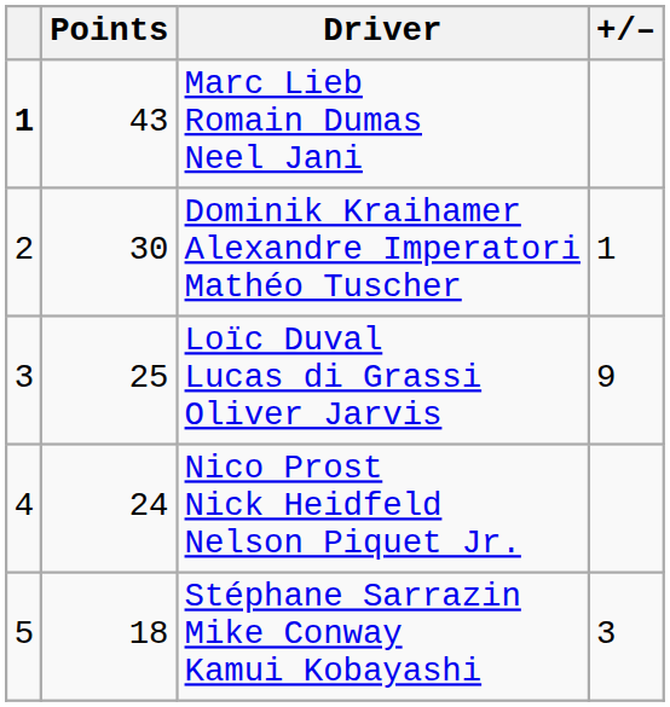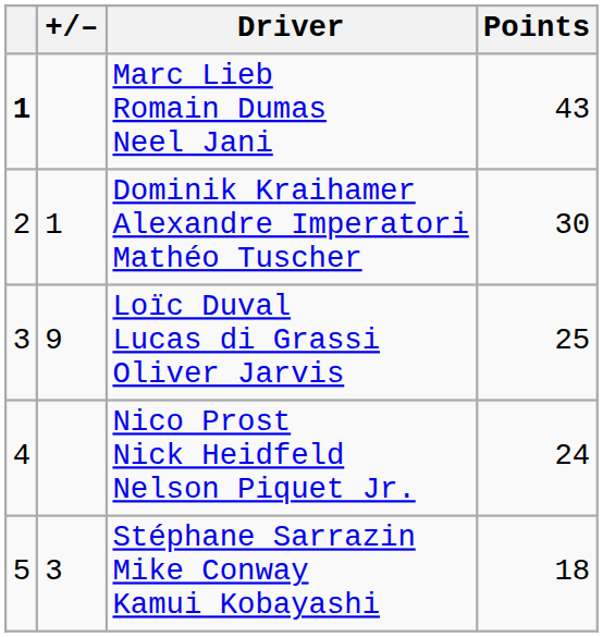 <table class="wikitable" style="font-size: 95%;">
 <tr>
 <th scope="col"></th>
+<th scope="col">+/–</th>
+<th scope="col">Driver</th>
 <th scope="col">Points</th>
-<th scope="col">Driver</th>
-<th scope="col">+/–</th>
 </tr>
 <tr>
 <td align="center"><strong>1</strong></td>
+<td align="left"></td>
+<td> <a href='#'>Marc Lieb</a><br> <a href='#'>Romain Dumas</a><br> <a href='#'>Neel Jani</a></td>
 <td align="right">43</td>
-<td> <a href='#'>Marc Lieb</a><br> <a href='#'>Romain Dumas</a><br> <a href='#'>Neel Jani</a></td>
-<td align="left"></td>
 </tr>
 <tr>
 <td align="center">2</td>
+<td align="left"> 1</td>
+<td> <a href='#'>Dominik Kraihamer</a><br> <a href='#'>Alexandre Imperatori</a><br> <a href='#'>Mathéo Tuscher</a></td>
 <td align="right">30</td>
-<td> <a href='#'>Dominik Kraihamer</a><br> <a href='#'>Alexandre Imperatori</a><br> <a href='#'>Mathéo Tuscher</a></td>
-<td align="left"> 1</td>
 </tr>
 <tr>
 <td align="center">3</td>
+<td align="left"> 9</td>
+<td> <a href='#'>Loïc Duval</a><br> <a href='#'>Lucas di Grassi</a><br> <a href='#'>Oliver Jarvis</a></td>
 <td align="right">25</td>
-<td> <a href='#'>Loïc Duval</a><br> <a href='#'>Lucas di Grassi</a><br> <a href='#'>Oliver Jarvis</a></td>
-<td align="left"> 9</td>
 </tr>
 <tr>
 <td align="center">4</td>
+<td align="left"></td>
+<td> <a href='#'>Nico Prost</a><br> <a href='#'>Nick Heidfeld</a><br> <a href='#'>Nelson Piquet Jr.</a></td>
 <td align="right">24</td>
-<td> <a href='#'>Nico Prost</a><br> <a href='#'>Nick Heidfeld</a><br> <a href='#'>Nelson Piquet Jr.</a></td>
-<td align="left"></td>
 </tr>
 <tr>
 <td align="center">5</td>
+<td align="left"> 3</td>
+<td> <a href='#'>Stéphane Sarrazin</a><br> <a href='#'>Mike Conway</a><br> <a href='#'>Kamui Kobayashi</a></td>
 <td align="right">18</td>
-<td> <a href='#'>Stéphane Sarrazin</a><br> <a href='#'>Mike Conway</a><br> <a href='#'>Kamui Kobayashi</a></td>
-<td align="left"> 3</td>
 </tr>
 </table>
